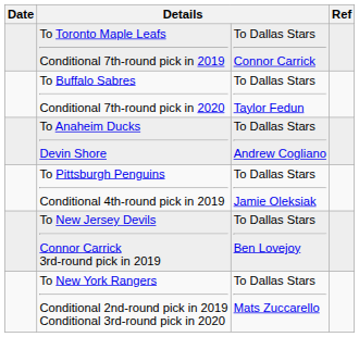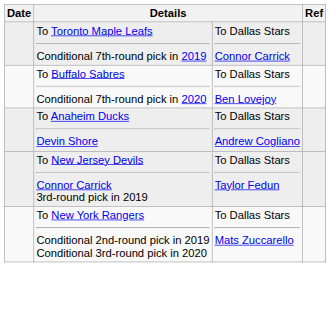 <table class="wikitable">
 <tr>
 <th>Date</th>
 <th colspan="2">Details</th>
 <th>Ref</th>
 </tr>
 <tr style="background:#eee;">
 <td></td>
 <td valign="top">To <a href='#'>Toronto Maple Leafs</a><hr>Conditional 7th-round pick in <a href='#'>2019</a></td>
 <td valign="top">To Dallas Stars<hr><a href='#'>Connor Carrick</a></td>
 <td></td>
 </tr>
 <tr>
 <td></td>
 <td valign="top">To <a href='#'>Buffalo Sabres</a><hr>Conditional 7th-round pick in <a href='#'>2020</a></td>
-<td valign="top">To Dallas Stars<hr><a href='#'>Taylor Fedun</a></td>
+<td valign="top">To Dallas Stars<hr><a href='#'>Ben Lovejoy</a></td>
 <td></td>
 </tr>
 <tr style="background:#eee;">
 <td></td>
 <td valign="top">To <a href='#'>Anaheim Ducks</a><hr><a href='#'>Devin Shore</a></td>
 <td valign="top">To Dallas Stars<hr><a href='#'>Andrew Cogliano</a></td>
 <td></td>
 </tr>
-<tr>
-<td></td>
-<td valign="top">To <a href='#'>Pittsburgh Penguins</a><hr>Conditional 4th-round pick in 2019</td>
-<td valign="top">To Dallas Stars<hr><a href='#'>Jamie Oleksiak</a></td>
-<td></td>
-</tr>
 <tr style="background:#eee;">
 <td></td>
 <td valign="top">To <a href='#'>New Jersey Devils</a><hr><a href='#'>Connor Carrick</a><br>3rd-round pick in 2019</td>
-<td valign="top">To Dallas Stars<hr><a href='#'>Ben Lovejoy</a></td>
+<td valign="top">To Dallas Stars<hr><a href='#'>Taylor Fedun</a></td>
 <td></td>
 </tr>
 <tr>
 <td></td>
 <td valign="top">To <a href='#'>New York Rangers</a><hr>Conditional 2nd-round pick in 2019<br>Conditional 3rd-round pick in 2020</td>
 <td valign="top">To Dallas Stars<hr><a href='#'>Mats Zuccarello</a></td>
 <td></td>
 </tr>
 </table>
